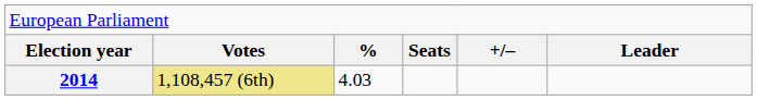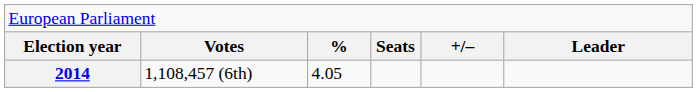 <table class=wikitable style="width:50%; border:1px #AAAAFF solid">
 <tr>
 <td colspan=6><a href='#'>European Parliament</a></td>
 </tr>
 <tr>
 <th width=13%>Election year</th>
 <th width=16%>Votes</th>
 <th width=6%>%</th>
 <th width=1%>Seats</th>
 <th width=8%>+/–</th>
 <th width=18%>Leader</th>
 </tr>
 <tr>
 <th><a href='#'>2014</a></th>
-<td style="background: khaki;">1,108,457 (6th)</td>
-<td>4.03</td>
+<td>1,108,457 (6th)</td>
+<td>4.05</td>
 <td></td>
 <td></td>
 <td></td>
 </tr>
 </table>
